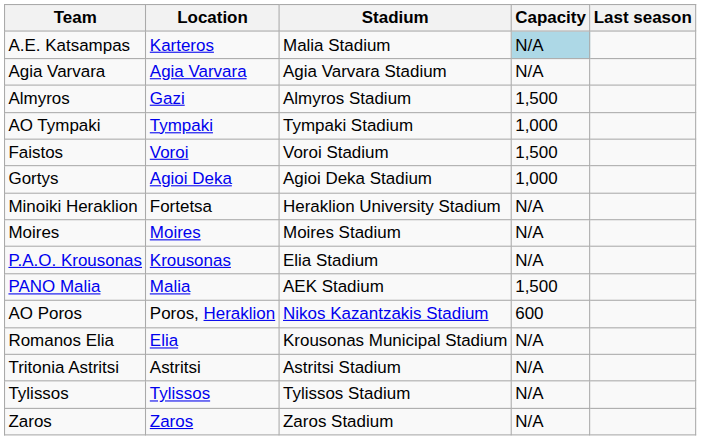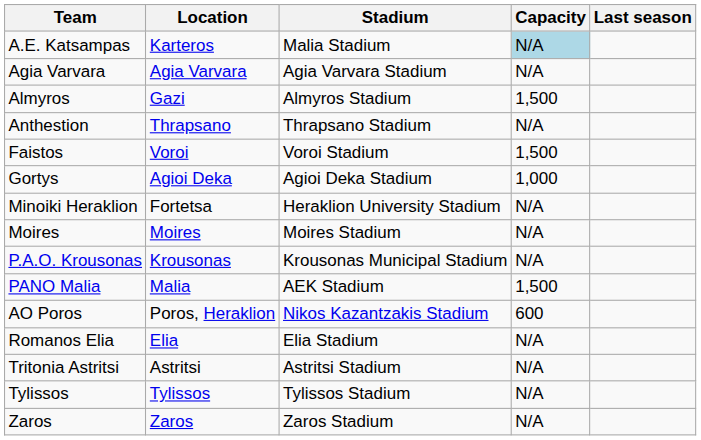 <table class="wikitable sortable">
 <tr>
 <th>Team</th>
 <th>Location</th>
 <th>Stadium</th>
 <th>Capacity</th>
 <th>Last season</th>
 </tr>
 <tr>
 <td>A.E. Katsampas</td>
 <td><a href='#'>Karteros</a></td>
 <td>Malia Stadium</td>
 <td style="background: lightblue;">N/A</td>
 <td></td>
 </tr>
 <tr>
 <td>Agia Varvara</td>
 <td><a href='#'>Agia Varvara</a></td>
 <td>Agia Varvara Stadium</td>
 <td>N/A</td>
 <td></td>
 </tr>
 <tr>
 <td>Almyros</td>
 <td><a href='#'>Gazi</a></td>
 <td>Almyros Stadium</td>
 <td>1,500</td>
 <td></td>
 </tr>
 <tr>
-<td>AO Tympaki</td>
-<td><a href='#'>Tympaki</a></td>
-<td>Tympaki Stadium</td>
-<td>1,000</td>
+<td>Anthestion</td>
+<td><a href='#'>Thrapsano</a></td>
+<td>Thrapsano Stadium</td>
+<td>N/A</td>
 <td></td>
 </tr>
 <tr>
 <td>Faistos</td>
 <td><a href='#'>Voroi</a></td>
 <td>Voroi Stadium</td>
 <td>1,500</td>
 <td></td>
 </tr>
 <tr>
 <td>Gortys</td>
 <td><a href='#'>Agioi Deka</a></td>
 <td>Agioi Deka Stadium</td>
 <td>1,000</td>
 <td></td>
 </tr>
 <tr>
 <td>Minoiki Heraklion</td>
 <td>Fortetsa</td>
 <td>Heraklion University Stadium</td>
 <td>N/A</td>
 <td></td>
 </tr>
 <tr>
 <td>Moires</td>
 <td><a href='#'>Moires</a></td>
 <td>Moires Stadium</td>
 <td>N/A</td>
 <td></td>
 </tr>
 <tr>
 <td><a href='#'>P.A.O. Krousonas</a></td>
 <td><a href='#'>Krousonas</a></td>
-<td>Elia Stadium</td>
+<td>Krousonas Municipal Stadium</td>
 <td>N/A</td>
 <td></td>
 </tr>
 <tr>
 <td><a href='#'>PANO Malia</a></td>
 <td><a href='#'>Malia</a></td>
 <td>AEK Stadium</td>
 <td>1,500</td>
 <td></td>
 </tr>
 <tr>
 <td>AO Poros</td>
 <td>Poros, <a href='#'>Heraklion</a></td>
 <td><a href='#'>Nikos Kazantzakis Stadium</a></td>
 <td>600</td>
 <td></td>
 </tr>
 <tr>
 <td>Romanos Elia</td>
 <td><a href='#'>Elia</a></td>
-<td>Krousonas Municipal Stadium</td>
+<td>Elia Stadium</td>
 <td>N/A</td>
 <td></td>
 </tr>
 <tr>
 <td>Tritonia Astritsi</td>
 <td>Astritsi</td>
 <td>Astritsi Stadium</td>
 <td>N/A</td>
 <td></td>
 </tr>
 <tr>
 <td>Tylissos</td>
 <td><a href='#'>Tylissos</a></td>
 <td>Tylissos Stadium</td>
 <td>N/A</td>
 <td></td>
 </tr>
 <tr>
 <td>Zaros</td>
 <td><a href='#'>Zaros</a></td>
 <td>Zaros Stadium</td>
 <td>N/A</td>
 <td></td>
 </tr>
 </table>
